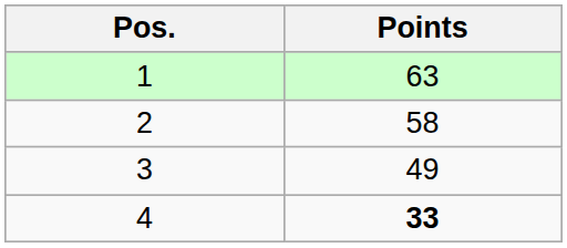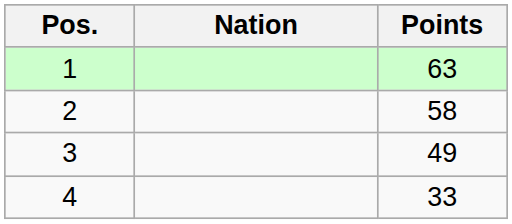 <table class="wikitable gauche" cellspacing="1" style="width:300px;">
 <tr style="background:#efefef; text-align:center;">
 <th style="width:70px;">Pos.</th>
+<th>Nation</th>
 <th style="width:70px;">Points</th>
 </tr>
 <tr style="vertical-align:top; text-align:center; background:#ccffcc;">
 <td>1</td>
+<td style="text-align:left;"></td>
 <td>63</td>
 </tr>
 <tr style="vertical-align:top; text-align:center;">
 <td>2</td>
+<td style="text-align:left;"></td>
 <td>58</td>
 </tr>
 <tr style="vertical-align:top; text-align:center;">
 <td>3</td>
+<td style="text-align:left;"></td>
 <td>49</td>
 </tr>
 <tr style="vertical-align:top; text-align:center;">
 <td>4</td>
-<td><strong>33</strong></td>
+<td style="text-align:left;"></td>
+<td>33</td>
 </tr>
 </table>
